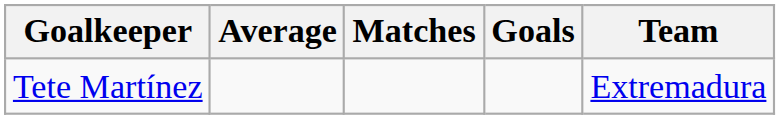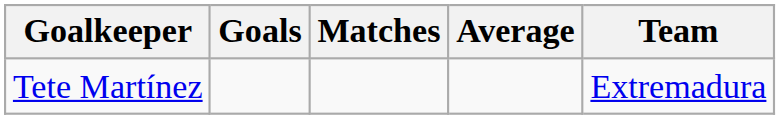 <table class="wikitable">
 <tr>
 <th>Goalkeeper</th>
+<th>Goals</th>
+<th>Matches</th>
 <th>Average</th>
-<th>Matches</th>
-<th>Goals</th>
 <th>Team</th>
 </tr>
 <tr>
 <td> <a href='#'>Tete Martínez</a></td>
 <td></td>
 <td></td>
 <td></td>
 <td><a href='#'>Extremadura</a></td>
 </tr>
 </table>
